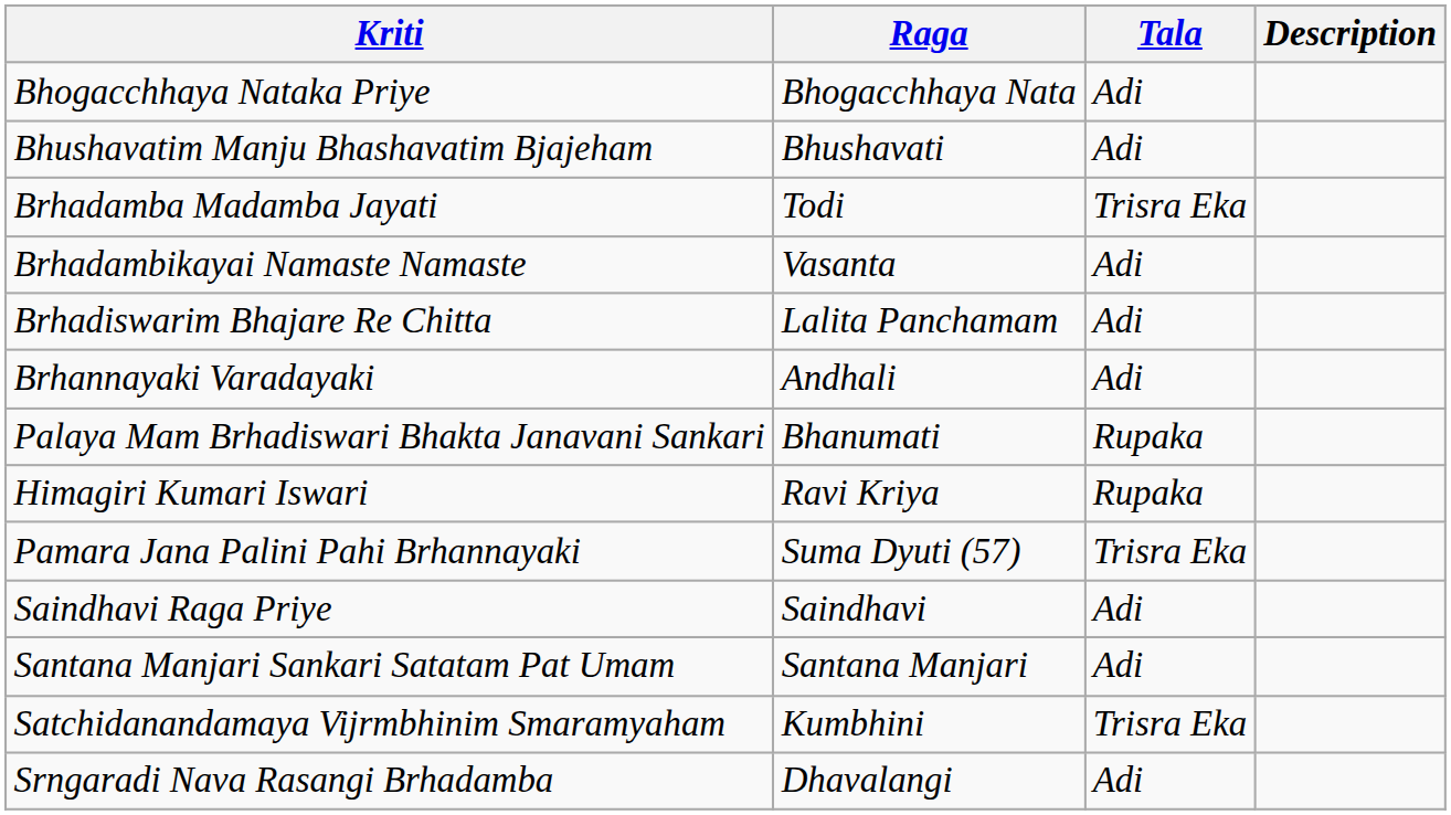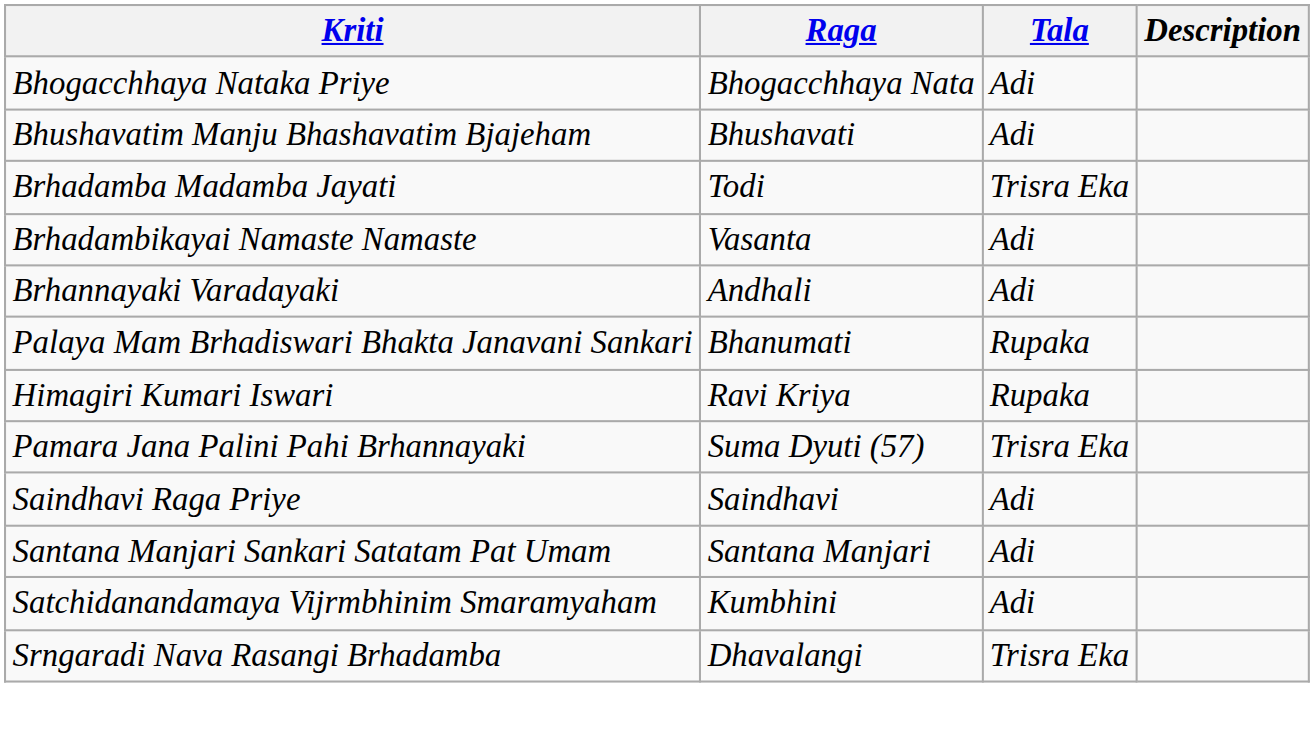 <table class="wikitable">
 <tr>
 <th><em><a href='#'>Kriti</a></em></th>
 <th><em><a href='#'>Raga</a></em></th>
 <th><em><a href='#'>Tala</a></em></th>
 <th><em>Description</em></th>
 </tr>
 <tr>
 <td><em>Bhogacchhaya Nataka Priye</em></td>
 <td><em>Bhogacchhaya Nata</em></td>
 <td><em>Adi</em></td>
 <td></td>
 </tr>
 <tr>
 <td><em>Bhushavatim Manju Bhashavatim Bjajeham</em></td>
 <td><em>Bhushavati</em></td>
 <td><em>Adi</em></td>
 <td></td>
 </tr>
 <tr>
 <td><em>Brhadamba Madamba Jayati</em></td>
 <td><em>Todi</em></td>
 <td><em>Trisra Eka</em></td>
 <td></td>
 </tr>
 <tr>
 <td><em>Brhadambikayai Namaste Namaste</em></td>
 <td><em>Vasanta</em></td>
-<td><em>Adi</em></td>
-<td></td>
-</tr>
-<tr>
-<td><em>Brhadiswarim Bhajare Re Chitta</em></td>
-<td><em>Lalita Panchamam</em></td>
 <td><em>Adi</em></td>
 <td></td>
 </tr>
 <tr>
 <td><em>Brhannayaki Varadayaki</em></td>
 <td><em>Andhali</em></td>
 <td><em>Adi</em></td>
 <td></td>
 </tr>
 <tr>
 <td><em>Palaya Mam Brhadiswari Bhakta Janavani Sankari</em></td>
 <td><em>Bhanumati</em></td>
 <td><em>Rupaka</em></td>
 <td></td>
 </tr>
 <tr>
 <td><em>Himagiri Kumari Iswari</em></td>
 <td><em>Ravi Kriya</em></td>
 <td><em>Rupaka</em></td>
 <td></td>
 </tr>
 <tr>
 <td><em>Pamara Jana Palini Pahi Brhannayaki</em></td>
 <td><em>Suma Dyuti (57)</em></td>
 <td><em>Trisra Eka</em></td>
 <td></td>
 </tr>
 <tr>
 <td><em>Saindhavi Raga Priye</em></td>
 <td><em>Saindhavi</em></td>
 <td><em>Adi</em></td>
 <td></td>
 </tr>
 <tr>
 <td><em>Santana Manjari Sankari Satatam Pat Umam</em></td>
 <td><em>Santana Manjari</em></td>
 <td><em>Adi</em></td>
 <td></td>
 </tr>
 <tr>
 <td><em>Satchidanandamaya Vijrmbhinim Smaramyaham</em></td>
 <td><em>Kumbhini</em></td>
-<td><em>Trisra Eka</em></td>
+<td><em>Adi</em></td>
 <td></td>
 </tr>
 <tr>
 <td><em>Srngaradi Nava Rasangi Brhadamba</em></td>
 <td><em>Dhavalangi</em></td>
-<td><em>Adi</em></td>
+<td><em>Trisra Eka</em></td>
 <td></td>
 </tr>
 </table>
